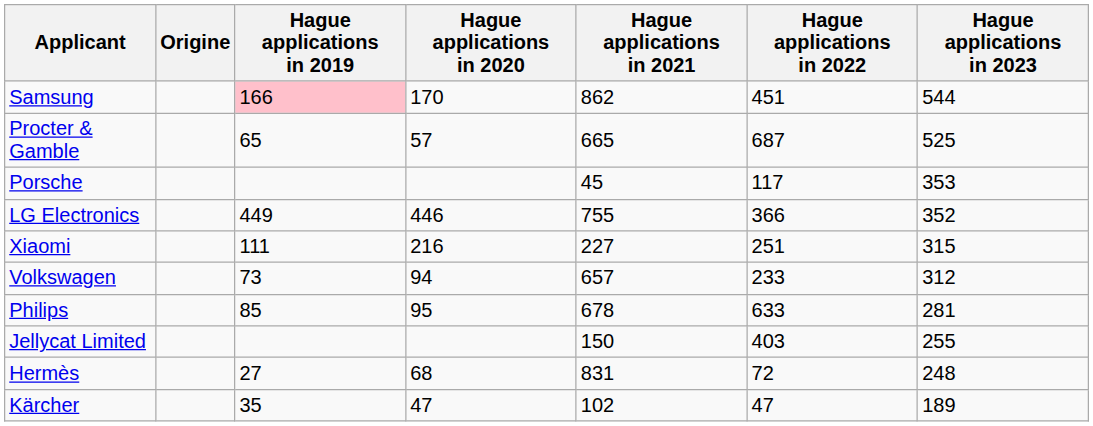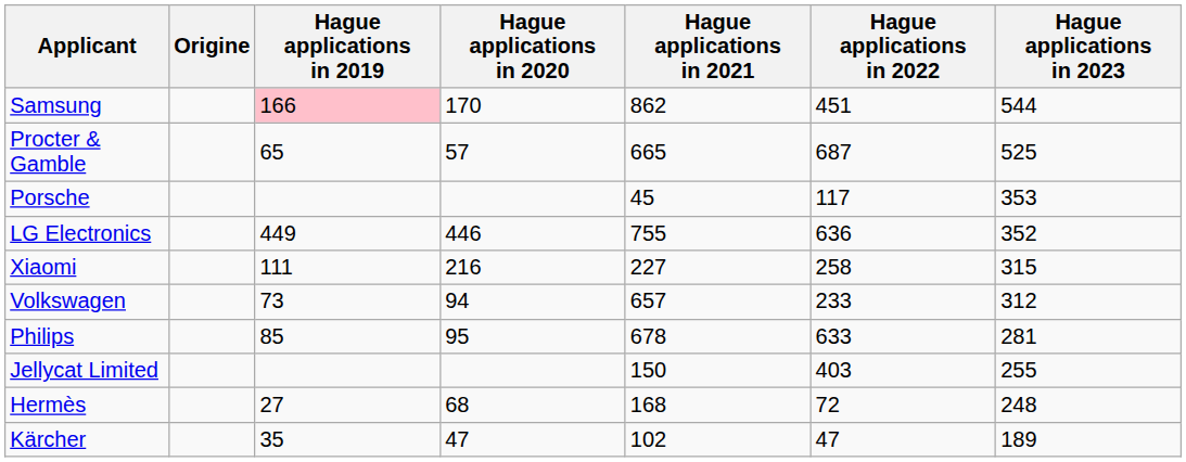 <table class="sortable wikitable">
 <tr>
 <th>Applicant</th>
 <th>Origine</th>
 <th>Hague applications<br>in 2019</th>
 <th>Hague applications<br>in 2020</th>
 <th>Hague applications<br>in 2021</th>
 <th>Hague applications<br>in 2022</th>
 <th>Hague applications<br>in 2023</th>
 </tr>
 <tr>
 <td><a href='#'>Samsung</a></td>
 <td></td>
 <td style="background: pink;">166</td>
 <td>170</td>
 <td>862</td>
 <td>451</td>
 <td>544</td>
 </tr>
 <tr>
 <td><a href='#'>Procter & Gamble</a></td>
 <td></td>
 <td>65</td>
 <td>57</td>
 <td>665</td>
 <td>687</td>
 <td>525</td>
 </tr>
 <tr>
 <td><a href='#'>Porsche</a></td>
 <td></td>
 <td></td>
 <td></td>
 <td>45</td>
 <td>117</td>
 <td>353</td>
 </tr>
 <tr>
 <td><a href='#'>LG Electronics</a></td>
 <td></td>
 <td>449</td>
 <td>446</td>
 <td>755</td>
-<td>366</td>
+<td>636</td>
 <td>352</td>
 </tr>
 <tr>
 <td><a href='#'>Xiaomi</a></td>
 <td></td>
 <td>111</td>
 <td>216</td>
 <td>227</td>
-<td>251</td>
+<td>258</td>
 <td>315</td>
 </tr>
 <tr>
 <td><a href='#'>Volkswagen</a></td>
 <td></td>
 <td>73</td>
 <td>94</td>
 <td>657</td>
 <td>233</td>
 <td>312</td>
 </tr>
 <tr>
 <td><a href='#'>Philips</a></td>
 <td></td>
 <td>85</td>
 <td>95</td>
 <td>678</td>
 <td>633</td>
 <td>281</td>
 </tr>
 <tr>
 <td><a href='#'>Jellycat Limited</a></td>
 <td></td>
 <td></td>
 <td></td>
 <td>150</td>
 <td>403</td>
 <td>255</td>
 </tr>
 <tr>
 <td><a href='#'>Hermès</a></td>
 <td></td>
 <td>27</td>
 <td>68</td>
-<td>831</td>
+<td>168</td>
 <td>72</td>
 <td>248</td>
 </tr>
 <tr>
 <td><a href='#'>Kärcher</a></td>
 <td></td>
 <td>35</td>
 <td>47</td>
 <td>102</td>
 <td>47</td>
 <td>189</td>
 </tr>
 </table>
